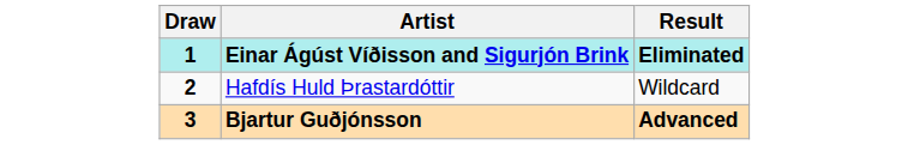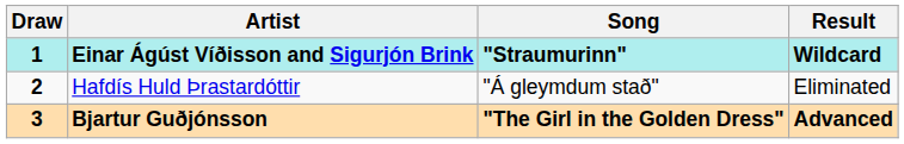 <table class="sortable wikitable" style="margin: 1em auto 1em auto; text-align:center">
 <tr>
 <th>Draw</th>
 <th>Artist</th>
+<th>Song</th>
 <th>Result</th>
 </tr>
 <tr style="font-weight:bold; background:paleturquoise;">
 <td>1</td>
 <td align="left">Einar Ágúst Víðisson and <a href='#'>Sigurjón Brink</a></td>
-<td align="left">Eliminated</td>
+<td align="left">"Straumurinn"</td>
+<td align="left">Wildcard</td>
 </tr>
 <tr>
 <td><strong>2</strong></td>
 <td align="left"><a href='#'>Hafdís Huld Þrastardóttir</a></td>
-<td align="left">Wildcard</td>
+<td align="left">"Á gleymdum stað"</td>
+<td align="left">Eliminated</td>
 </tr>
 <tr style="font-weight:bold; background:navajowhite;">
 <td>3</td>
 <td align="left">Bjartur Guðjónsson</td>
+<td align="left">"The Girl in the Golden Dress"</td>
 <td align="left">Advanced</td>
 </tr>
 </table>
